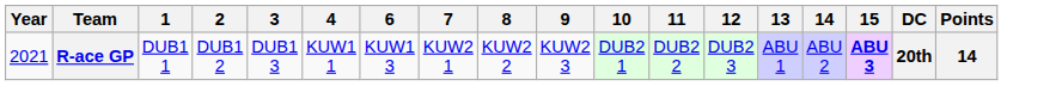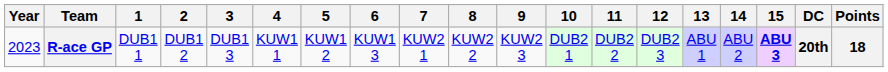 <table class="wikitable" style="text-align:center; font-size:85%;">
 <tr>
 <th>Year</th>
 <th>Team</th>
 <th>1</th>
 <th>2</th>
 <th>3</th>
 <th>4</th>
+<th>5</th>
 <th>6</th>
 <th>7</th>
 <th>8</th>
 <th>9</th>
 <th>10</th>
 <th>11</th>
 <th>12</th>
 <th>13</th>
 <th>14</th>
 <th>15</th>
 <th>DC</th>
 <th>Points</th>
 </tr>
 <tr>
-<td><a href='#'>2021</a></td>
+<td><a href='#'>2023</a></td>
 <th nowrap><a href='#'>R-ace GP</a></th>
 <td><a href='#'>DUB1<br>1</a></td>
 <td><a href='#'>DUB1<br>2</a></td>
 <td><a href='#'>DUB1<br>3</a></td>
 <td><a href='#'>KUW1<br>1</a></td>
+<td><a href='#'>KUW1<br>2</a></td>
 <td><a href='#'>KUW1<br>3</a></td>
 <td><a href='#'>KUW2<br>1</a></td>
 <td><a href='#'>KUW2<br>2</a></td>
 <td><a href='#'>KUW2<br>3</a></td>
 <td style="background:#DFFFDF;"><a href='#'>DUB2<br>1</a><br></td>
 <td style="background:#DFFFDF;"><a href='#'>DUB2<br>2</a><br></td>
 <td style="background:#DFFFDF;"><a href='#'>DUB2<br>3</a><br></td>
 <td style="background:#CFCFFF;"><a href='#'>ABU<br>1</a><br></td>
 <td style="background:#CFCFFF;"><a href='#'>ABU<br>2</a><br></td>
 <td style="background:#EFCFFF;"><strong><a href='#'>ABU<br>3</a><br></strong></td>
 <th>20th</th>
-<th>14</th>
+<th>18</th>
 </tr>
 </table>
